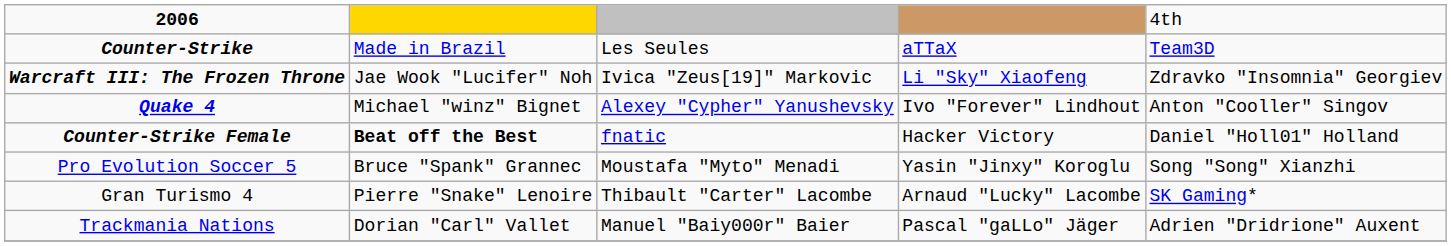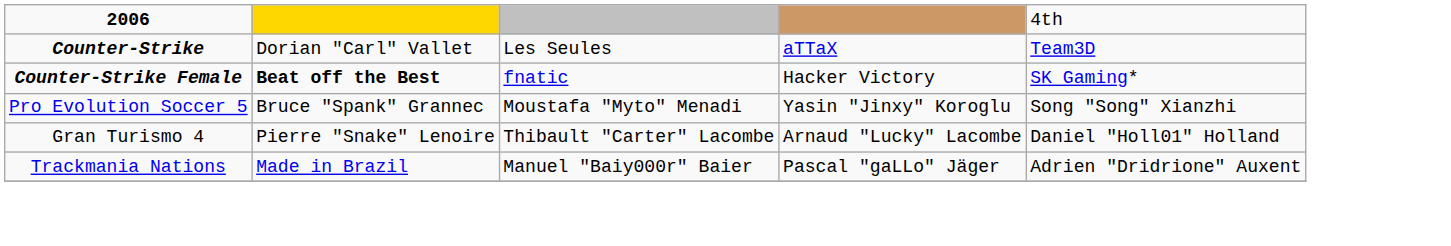 <table class="wikitable" style="text-align:left">
 <tr>
 <td style="text-align:center"><strong>2006</strong></td>
 <td style="text-align:center" bgcolor="gold"></td>
 <td style="text-align:center" bgcolor="silver"></td>
 <td style="text-align:center" bgcolor="CC9966"></td>
 <td>4th</td>
 </tr>
 <tr>
 <td style="text-align:center"><strong><em>Counter-Strike</em></strong></td>
-<td> <a href='#'>Made in Brazil</a></td>
+<td> Dorian "Carl" Vallet</td>
 <td> Les Seules</td>
 <td> <a href='#'>aTTaX</a></td>
 <td> <a href='#'>Team3D</a></td>
-</tr>
-<tr>
-<td style="text-align:center"><strong><em>Warcraft III: The Frozen Throne</em></strong></td>
-<td> Jae Wook "Lucifer" Noh</td>
-<td> Ivica "Zeus[19]" Markovic</td>
-<td> <a href='#'>Li "Sky" Xiaofeng</a></td>
-<td> Zdravko "Insomnia" Georgiev</td>
-</tr>
-<tr>
-<td style="text-align:center"><strong><em><a href='#'>Quake 4</a></em></strong></td>
-<td> Michael "winz" Bignet</td>
-<td> <a href='#'>Alexey "Cypher" Yanushevsky</a></td>
-<td> Ivo "Forever" Lindhout</td>
-<td> Anton "Cooller" Singov</td>
 </tr>
 <tr>
 <td style="text-align:center"><strong><em>Counter-Strike<em> Female<strong></td>
 <td><strong> Beat off the Best</strong></td>
 <td> <a href='#'>fnatic</a></td>
 <td> Hacker Victory</td>
-<td> Daniel "Holl01" Holland</td>
+<td> <a href='#'>SK Gaming</a>*</td>
 </tr>
 <tr>
 <td style="text-align:center"></em></strong><a href='#'>Pro Evolution Soccer 5</a><strong><em></td>
 <td> Bruce "Spank" Grannec</td>
 <td> Moustafa "Myto" Menadi</td>
 <td> Yasin "Jinxy" Koroglu</td>
 <td> Song "Song" Xianzhi</td>
 </tr>
 <tr>
 <td style="text-align:center"></em></strong>Gran Turismo 4<strong><em></td>
 <td> Pierre "Snake" Lenoire</td>
 <td> Thibault "Carter" Lacombe</td>
 <td> Arnaud "Lucky" Lacombe</td>
-<td> <a href='#'>SK Gaming</a>*</td>
+<td> Daniel "Holl01" Holland</td>
 </tr>
 <tr>
 <td style="text-align:center"></em></strong><a href='#'>Trackmania Nations</a><strong><em></td>
-<td> Dorian "Carl" Vallet</td>
+<td> <a href='#'>Made in Brazil</a></td>
 <td> Manuel "Baiy000r" Baier</td>
 <td> Pascal "gaLLo" Jäger</td>
 <td> Adrien "Dridrione" Auxent</td>
 </tr>
 <tr>
 </tr>
 </table>
